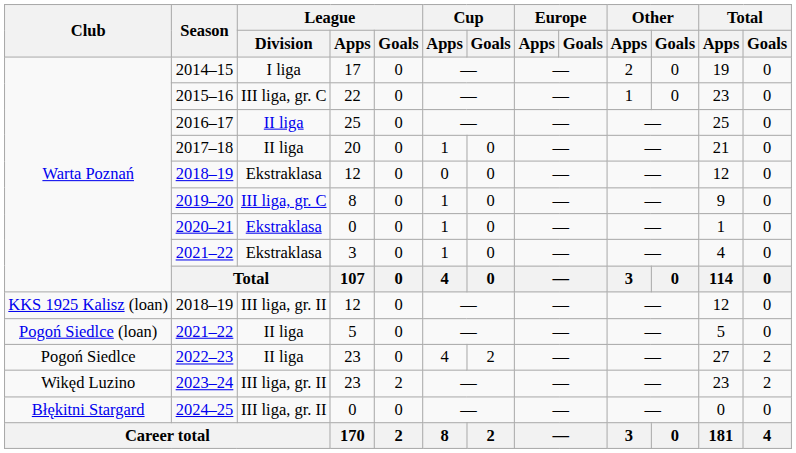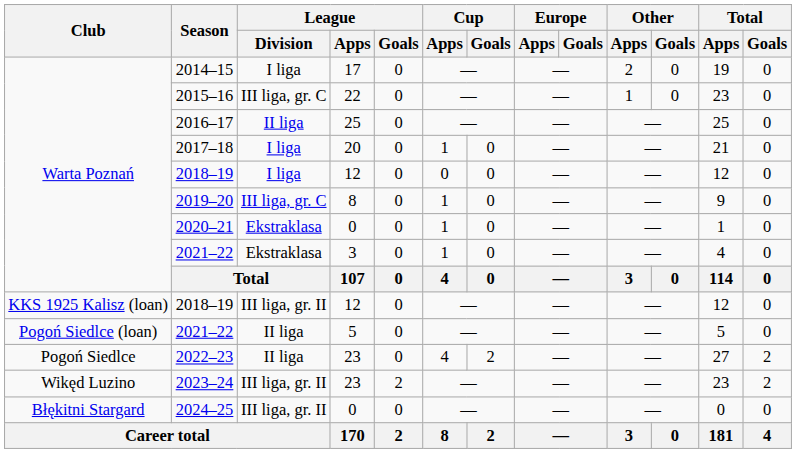 <table class="wikitable" style="text-align: center;">
 <tr>
 <th rowspan="2">Club</th>
 <th rowspan="2">Season</th>
 <th colspan="3">League</th>
 <th colspan="2">Cup</th>
 <th colspan="2">Europe</th>
 <th colspan="2">Other</th>
 <th colspan="2">Total</th>
 </tr>
 <tr>
 <th>Division</th>
 <th>Apps</th>
 <th>Goals</th>
 <th>Apps</th>
 <th>Goals</th>
 <th>Apps</th>
 <th>Goals</th>
 <th>Apps</th>
 <th>Goals</th>
 <th>Apps</th>
 <th>Goals</th>
 </tr>
 <tr>
 <td rowspan="9"><a href='#'>Warta Poznań</a></td>
 <td>2014–15</td>
 <td>I liga</td>
 <td>17</td>
 <td>0</td>
 <td colspan="2">—</td>
 <td colspan="2">—</td>
 <td>2</td>
 <td>0</td>
 <td>19</td>
 <td>0</td>
 </tr>
 <tr>
 <td>2015–16</td>
 <td>III liga, gr. C</td>
 <td>22</td>
 <td>0</td>
 <td colspan="2">—</td>
 <td colspan="2">—</td>
 <td>1</td>
 <td>0</td>
 <td>23</td>
 <td>0</td>
 </tr>
 <tr>
 <td>2016–17</td>
 <td><a href='#'>II liga</a></td>
 <td>25</td>
 <td>0</td>
 <td colspan="2">—</td>
 <td colspan="2">—</td>
 <td colspan="2">—</td>
 <td>25</td>
 <td>0</td>
 </tr>
 <tr>
 <td>2017–18</td>
-<td>II liga</td>
+<td><a href='#'>I liga</a></td>
 <td>20</td>
 <td>0</td>
 <td>1</td>
 <td>0</td>
 <td colspan="2">—</td>
 <td colspan="2">—</td>
 <td>21</td>
 <td>0</td>
 </tr>
 <tr>
 <td><a href='#'>2018–19</a></td>
-<td>Ekstraklasa</td>
+<td><a href='#'>I liga</a></td>
 <td>12</td>
 <td>0</td>
 <td>0</td>
 <td>0</td>
 <td colspan="2">—</td>
 <td colspan="2">—</td>
 <td>12</td>
 <td>0</td>
 </tr>
 <tr>
 <td><a href='#'>2019–20</a></td>
 <td><a href='#'>III liga, gr. C</a></td>
 <td>8</td>
 <td>0</td>
 <td>1</td>
 <td>0</td>
 <td colspan="2">—</td>
 <td colspan="2">—</td>
 <td>9</td>
 <td>0</td>
 </tr>
 <tr>
 <td><a href='#'>2020–21</a></td>
 <td><a href='#'>Ekstraklasa</a></td>
 <td>0</td>
 <td>0</td>
 <td>1</td>
 <td>0</td>
 <td colspan="2">—</td>
 <td colspan="2">—</td>
 <td>1</td>
 <td>0</td>
 </tr>
 <tr>
 <td><a href='#'>2021–22</a></td>
 <td>Ekstraklasa</td>
 <td>3</td>
 <td>0</td>
 <td>1</td>
 <td>0</td>
 <td colspan="2">—</td>
 <td colspan="2">—</td>
 <td>4</td>
 <td>0</td>
 </tr>
 <tr>
 <th colspan="2">Total</th>
 <th>107</th>
 <th>0</th>
 <th>4</th>
 <th>0</th>
 <th colspan="2">—</th>
 <th>3</th>
 <th>0</th>
 <th>114</th>
 <th>0</th>
 </tr>
 <tr>
 <td><a href='#'>KKS 1925 Kalisz</a> (loan)</td>
 <td>2018–19</td>
 <td>III liga, gr. II</td>
 <td>12</td>
 <td>0</td>
 <td colspan="2">—</td>
 <td colspan="2">—</td>
 <td colspan="2">—</td>
 <td>12</td>
 <td>0</td>
 </tr>
 <tr>
 <td><a href='#'>Pogoń Siedlce</a> (loan)</td>
 <td><a href='#'>2021–22</a></td>
 <td>II liga</td>
 <td>5</td>
 <td>0</td>
 <td colspan="2">—</td>
 <td colspan="2">—</td>
 <td colspan="2">—</td>
 <td>5</td>
 <td>0</td>
 </tr>
 <tr>
 <td>Pogoń Siedlce</td>
 <td><a href='#'>2022–23</a></td>
 <td>II liga</td>
 <td>23</td>
 <td>0</td>
 <td>4</td>
 <td>2</td>
 <td colspan="2">—</td>
 <td colspan="2">—</td>
 <td>27</td>
 <td>2</td>
 </tr>
 <tr>
 <td>Wikęd Luzino</td>
 <td><a href='#'>2023–24</a></td>
 <td>III liga, gr. II</td>
 <td>23</td>
 <td>2</td>
 <td colspan="2">—</td>
 <td colspan="2">—</td>
 <td colspan="2">—</td>
 <td>23</td>
 <td>2</td>
 </tr>
 <tr>
 <td><a href='#'>Błękitni Stargard</a></td>
 <td><a href='#'>2024–25</a></td>
 <td>III liga, gr. II</td>
 <td>0</td>
 <td>0</td>
 <td colspan="2">—</td>
 <td colspan="2">—</td>
 <td colspan="2">—</td>
 <td>0</td>
 <td>0</td>
 </tr>
 <tr>
 <th colspan="3">Career total</th>
 <th>170</th>
 <th>2</th>
 <th>8</th>
 <th>2</th>
 <th colspan="2">—</th>
 <th>3</th>
 <th>0</th>
 <th>181</th>
 <th>4</th>
 </tr>
 </table>
